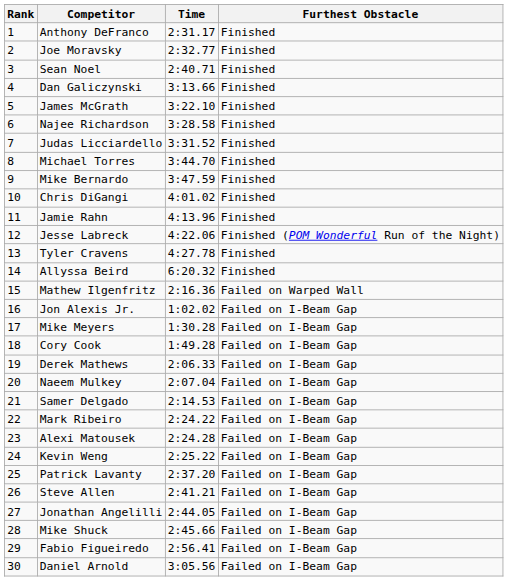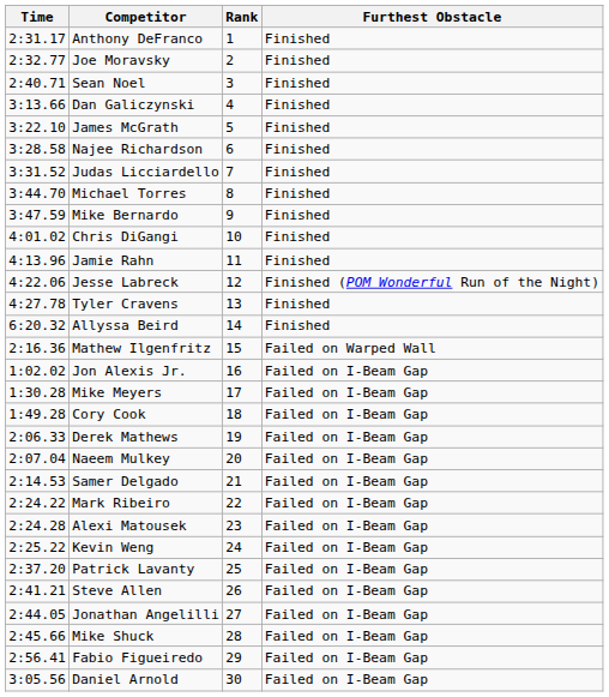 <table class="wikitable sortable mw-collapsible">
 <tr>
+<th>Time</th>
+<th>Competitor</th>
 <th>Rank</th>
-<th>Competitor</th>
-<th>Time</th>
 <th>Furthest Obstacle</th>
 </tr>
 <tr>
+<td>2:31.17</td>
+<td>Anthony DeFranco</td>
 <td>1</td>
-<td>Anthony DeFranco</td>
-<td>2:31.17</td>
 <td>Finished</td>
 </tr>
 <tr>
+<td>2:32.77</td>
+<td>Joe Moravsky</td>
 <td>2</td>
-<td>Joe Moravsky</td>
-<td>2:32.77</td>
 <td>Finished</td>
 </tr>
 <tr>
+<td>2:40.71</td>
+<td>Sean Noel</td>
 <td>3</td>
-<td>Sean Noel</td>
-<td>2:40.71</td>
 <td>Finished</td>
 </tr>
 <tr>
+<td>3:13.66</td>
+<td>Dan Galiczynski</td>
 <td>4</td>
-<td>Dan Galiczynski</td>
-<td>3:13.66</td>
 <td>Finished</td>
 </tr>
 <tr>
+<td>3:22.10</td>
+<td>James McGrath</td>
 <td>5</td>
-<td>James McGrath</td>
-<td>3:22.10</td>
 <td>Finished</td>
 </tr>
 <tr>
+<td>3:28.58</td>
+<td>Najee Richardson</td>
 <td>6</td>
-<td>Najee Richardson</td>
-<td>3:28.58</td>
 <td>Finished</td>
 </tr>
 <tr>
+<td>3:31.52</td>
+<td>Judas Licciardello</td>
 <td>7</td>
-<td>Judas Licciardello</td>
-<td>3:31.52</td>
 <td>Finished</td>
 </tr>
 <tr>
+<td>3:44.70</td>
+<td>Michael Torres</td>
 <td>8</td>
-<td>Michael Torres</td>
-<td>3:44.70</td>
 <td>Finished</td>
 </tr>
 <tr>
+<td>3:47.59</td>
+<td>Mike Bernardo</td>
 <td>9</td>
-<td>Mike Bernardo</td>
-<td>3:47.59</td>
 <td>Finished</td>
 </tr>
 <tr>
+<td>4:01.02</td>
+<td>Chris DiGangi</td>
 <td>10</td>
-<td>Chris DiGangi</td>
-<td>4:01.02</td>
 <td>Finished</td>
 </tr>
 <tr>
+<td>4:13.96</td>
+<td>Jamie Rahn</td>
 <td>11</td>
-<td>Jamie Rahn</td>
-<td>4:13.96</td>
 <td>Finished</td>
 </tr>
 <tr>
+<td>4:22.06</td>
+<td>Jesse Labreck</td>
 <td>12</td>
-<td>Jesse Labreck</td>
-<td>4:22.06</td>
 <td>Finished (<em><a href='#'>POM Wonderful</a></em> Run of the Night)</td>
 </tr>
 <tr>
+<td>4:27.78</td>
+<td>Tyler Cravens</td>
 <td>13</td>
-<td>Tyler Cravens</td>
-<td>4:27.78</td>
 <td>Finished</td>
 </tr>
 <tr>
+<td>6:20.32</td>
+<td>Allyssa Beird</td>
 <td>14</td>
-<td>Allyssa Beird</td>
-<td>6:20.32</td>
 <td>Finished</td>
 </tr>
 <tr>
+<td>2:16.36</td>
+<td>Mathew Ilgenfritz</td>
 <td>15</td>
-<td>Mathew Ilgenfritz</td>
-<td>2:16.36</td>
 <td>Failed on Warped Wall</td>
 </tr>
 <tr>
+<td>1:02.02</td>
+<td>Jon Alexis Jr.</td>
 <td>16</td>
-<td>Jon Alexis Jr.</td>
-<td>1:02.02</td>
 <td>Failed on I-Beam Gap</td>
 </tr>
 <tr>
+<td>1:30.28</td>
+<td>Mike Meyers</td>
 <td>17</td>
-<td>Mike Meyers</td>
-<td>1:30.28</td>
 <td>Failed on I-Beam Gap</td>
 </tr>
 <tr>
+<td>1:49.28</td>
+<td>Cory Cook</td>
 <td>18</td>
-<td>Cory Cook</td>
-<td>1:49.28</td>
 <td>Failed on I-Beam Gap</td>
 </tr>
 <tr>
+<td>2:06.33</td>
+<td>Derek Mathews</td>
 <td>19</td>
-<td>Derek Mathews</td>
-<td>2:06.33</td>
 <td>Failed on I-Beam Gap</td>
 </tr>
 <tr>
+<td>2:07.04</td>
+<td>Naeem Mulkey</td>
 <td>20</td>
-<td>Naeem Mulkey</td>
-<td>2:07.04</td>
 <td>Failed on I-Beam Gap</td>
 </tr>
 <tr>
+<td>2:14.53</td>
+<td>Samer Delgado</td>
 <td>21</td>
-<td>Samer Delgado</td>
-<td>2:14.53</td>
 <td>Failed on I-Beam Gap</td>
 </tr>
 <tr>
+<td>2:24.22</td>
+<td>Mark Ribeiro</td>
 <td>22</td>
-<td>Mark Ribeiro</td>
-<td>2:24.22</td>
 <td>Failed on I-Beam Gap</td>
 </tr>
 <tr>
+<td>2:24.28</td>
+<td>Alexi Matousek</td>
 <td>23</td>
-<td>Alexi Matousek</td>
-<td>2:24.28</td>
 <td>Failed on I-Beam Gap</td>
 </tr>
 <tr>
+<td>2:25.22</td>
+<td>Kevin Weng</td>
 <td>24</td>
-<td>Kevin Weng</td>
-<td>2:25.22</td>
 <td>Failed on I-Beam Gap</td>
 </tr>
 <tr>
+<td>2:37.20</td>
+<td>Patrick Lavanty</td>
 <td>25</td>
-<td>Patrick Lavanty</td>
-<td>2:37.20</td>
 <td>Failed on I-Beam Gap</td>
 </tr>
 <tr>
+<td>2:41.21</td>
+<td>Steve Allen</td>
 <td>26</td>
-<td>Steve Allen</td>
-<td>2:41.21</td>
 <td>Failed on I-Beam Gap</td>
 </tr>
 <tr>
+<td>2:44.05</td>
+<td>Jonathan Angelilli</td>
 <td>27</td>
-<td>Jonathan Angelilli</td>
-<td>2:44.05</td>
 <td>Failed on I-Beam Gap</td>
 </tr>
 <tr>
+<td>2:45.66</td>
+<td>Mike Shuck</td>
 <td>28</td>
-<td>Mike Shuck</td>
-<td>2:45.66</td>
 <td>Failed on I-Beam Gap</td>
 </tr>
 <tr>
+<td>2:56.41</td>
+<td>Fabio Figueiredo</td>
 <td>29</td>
-<td>Fabio Figueiredo</td>
-<td>2:56.41</td>
 <td>Failed on I-Beam Gap</td>
 </tr>
 <tr>
+<td>3:05.56</td>
+<td>Daniel Arnold</td>
 <td>30</td>
-<td>Daniel Arnold</td>
-<td>3:05.56</td>
 <td>Failed on I-Beam Gap</td>
 </tr>
 </table>
